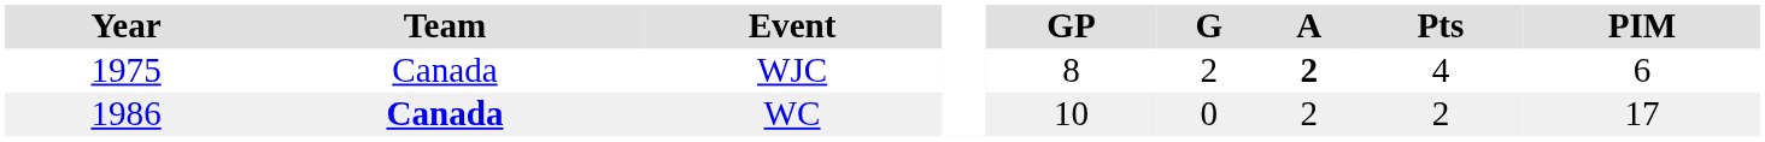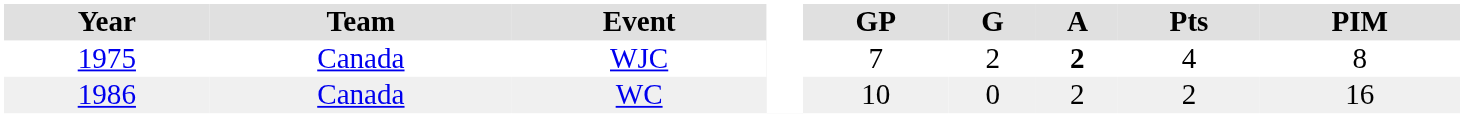 <table border="0" cellpadding="1" cellspacing="0" style="text-align:center; width:50em">
 <tr ALIGN="center" bgcolor="#e0e0e0">
 <th>Year</th>
 <th>Team</th>
 <th>Event</th>
 <th rowspan="99" bgcolor="#ffffff"> </th>
 <th>GP</th>
 <th>G</th>
 <th>A</th>
 <th>Pts</th>
 <th>PIM</th>
 </tr>
 <tr>
 <td><a href='#'>1975</a></td>
 <td><a href='#'>Canada</a></td>
 <td><a href='#'>WJC</a></td>
-<td>8</td>
+<td>7</td>
 <td>2</td>
 <td><strong>2</strong></td>
 <td>4</td>
-<td>6</td>
+<td>8</td>
 </tr>
 <tr bgcolor="#f0f0f0">
 <td><a href='#'>1986</a></td>
-<td><strong><a href='#'>Canada</a></strong></td>
+<td><a href='#'>Canada</a></td>
 <td><a href='#'>WC</a></td>
 <td>10</td>
 <td>0</td>
 <td>2</td>
 <td>2</td>
-<td>17</td>
+<td>16</td>
 </tr>
 </table>
